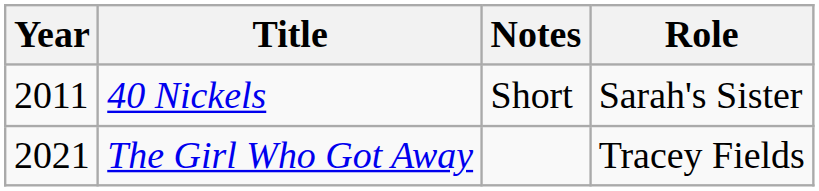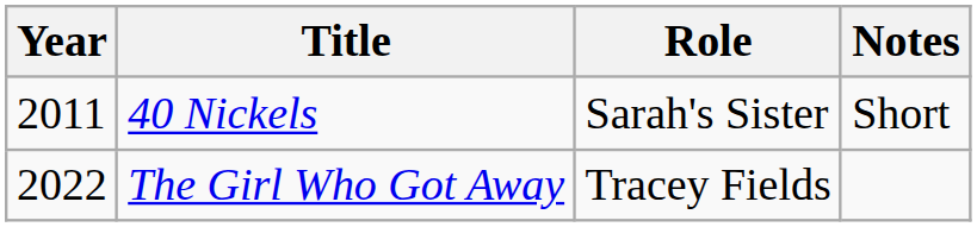 <table class="wikitable sortable">
 <tr>
 <th>Year</th>
 <th>Title</th>
+<th>Role</th>
 <th>Notes</th>
-<th>Role</th>
 </tr>
 <tr>
 <td>2011</td>
 <td><em><a href='#'>40 Nickels</a></em></td>
+<td>Sarah's Sister</td>
 <td>Short</td>
-<td>Sarah's Sister</td>
 </tr>
 <tr>
-<td>2021</td>
+<td>2022</td>
 <td><em><a href='#'>The Girl Who Got Away</a></em></td>
+<td>Tracey Fields</td>
 <td></td>
-<td>Tracey Fields</td>
 </tr>
 </table>
